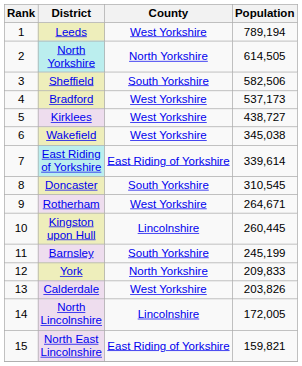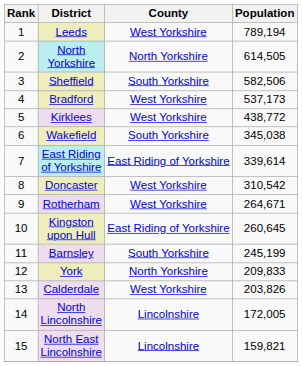 <table class="wikitable sortable" style="text-align:center;">
 <tr>
 <th>Rank</th>
 <th>District</th>
 <th>County</th>
 <th>Population</th>
 </tr>
 <tr>
 <td>1</td>
 <td style="background:#eeeebb; width:1em"><a href='#'>Leeds</a></td>
 <td><a href='#'>West Yorkshire</a></td>
 <td>789,194</td>
 </tr>
 <tr>
 <td>2</td>
 <td style="background:#bbeeee; width:1em"><a href='#'>North Yorkshire</a></td>
 <td><a href='#'>North Yorkshire</a></td>
 <td>614,505</td>
 </tr>
 <tr>
 <td>3</td>
 <td style="background:#eeeebb; width:1em"><a href='#'>Sheffield</a></td>
 <td><a href='#'>South Yorkshire</a></td>
 <td>582,506</td>
 </tr>
 <tr>
 <td>4</td>
 <td style="background:#eeeebb; width:1em"><a href='#'>Bradford</a></td>
 <td><a href='#'>West Yorkshire</a></td>
 <td>537,173</td>
 </tr>
 <tr>
 <td>5</td>
 <td style="background:#eeddee; width:1em"><a href='#'>Kirklees</a></td>
 <td><a href='#'>West Yorkshire</a></td>
-<td>438,727</td>
+<td>438,772</td>
 </tr>
 <tr>
 <td>6</td>
 <td style="background:#eeeebb; width:1em"><a href='#'>Wakefield</a></td>
-<td><a href='#'>West Yorkshire</a></td>
+<td><a href='#'>South Yorkshire</a></td>
 <td>345,038</td>
 </tr>
 <tr>
 <td>7</td>
 <td style="background:#bbeeee; width:1em"><a href='#'>East Riding of Yorkshire</a></td>
 <td><a href='#'>East Riding of Yorkshire</a></td>
 <td>339,614</td>
 </tr>
 <tr>
 <td>8</td>
 <td style="background:#eeeebb; width:1em"><a href='#'>Doncaster</a></td>
-<td><a href='#'>South Yorkshire</a></td>
-<td>310,545</td>
+<td><a href='#'>West Yorkshire</a></td>
+<td>310,542</td>
 </tr>
 <tr>
 <td>9</td>
 <td style="background:#eeddee; width:1em"><a href='#'>Rotherham</a></td>
 <td><a href='#'>West Yorkshire</a></td>
 <td>264,671</td>
 </tr>
 <tr>
 <td>10</td>
 <td style="background:#eeeebb; width:1em"><a href='#'>Kingston upon Hull</a></td>
-<td><a href='#'>Lincolnshire</a></td>
-<td>260,445</td>
+<td><a href='#'>East Riding of Yorkshire</a></td>
+<td>260,645</td>
 </tr>
 <tr>
 <td>11</td>
 <td style="background:#eeddee; width:1em"><a href='#'>Barnsley</a></td>
 <td><a href='#'>South Yorkshire</a></td>
 <td>245,199</td>
 </tr>
 <tr>
 <td>12</td>
 <td style="background:#eeeebb; width:1em"><a href='#'>York</a></td>
 <td><a href='#'>North Yorkshire</a></td>
 <td>209,833</td>
 </tr>
 <tr>
 <td>13</td>
 <td style="background:#eeddee; width:1em"><a href='#'>Calderdale</a></td>
 <td><a href='#'>West Yorkshire</a></td>
 <td>203,826</td>
 </tr>
 <tr>
 <td>14</td>
 <td style="background:#eeddee; width:1em"><a href='#'>North Lincolnshire</a></td>
 <td><a href='#'>Lincolnshire</a></td>
 <td>172,005</td>
 </tr>
 <tr>
 <td>15</td>
 <td style="background:#eeddee; width:1em"><a href='#'>North East Lincolnshire</a></td>
-<td><a href='#'>East Riding of Yorkshire</a></td>
+<td><a href='#'>Lincolnshire</a></td>
 <td>159,821</td>
 </tr>
 <tr>
 </tr>
 </table>
